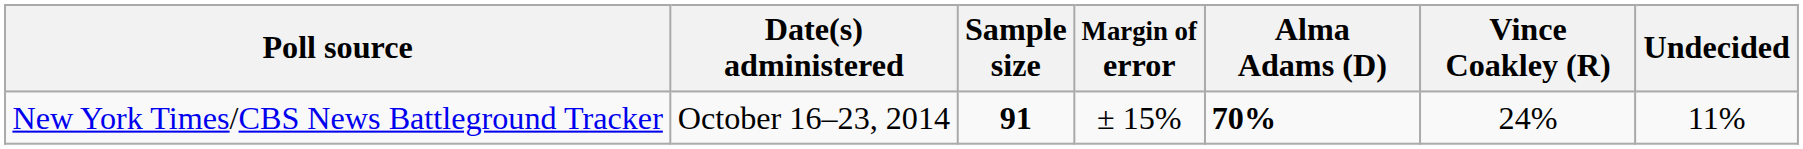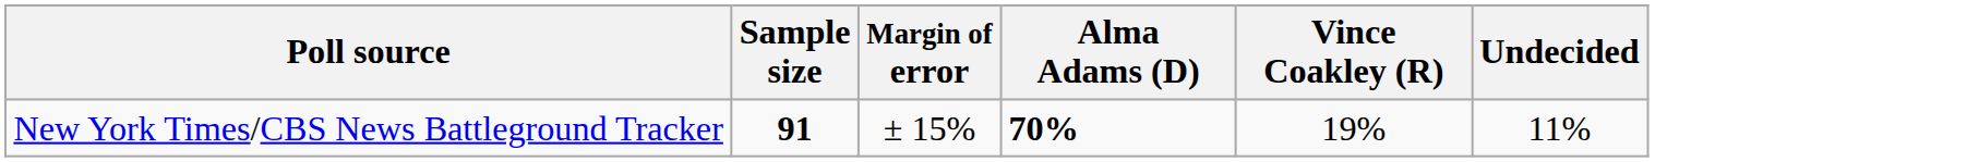 <table class="wikitable">
 <tr>
 <th>Poll source</th>
-<th>Date(s)<br>administered</th>
 <th>Sample<br>size</th>
 <th><small>Margin of</small><br>error</th>
 <th style="width:100px;">Alma<br>Adams (D)</th>
 <th style="width:100px;">Vince<br>Coakley (R)</th>
 <th>Undecided</th>
 </tr>
 <tr>
 <td><a href='#'>New York Times</a>/<a href='#'>CBS News Battleground Tracker</a></td>
-<td align=center>October 16–23, 2014</td>
 <td align=center><strong>91</strong></td>
 <td align=center>± 15%</td>
 <td><strong>70%</strong></td>
-<td align=center>24%</td>
+<td align=center>19%</td>
 <td align=center>11%</td>
 </tr>
 </table>
